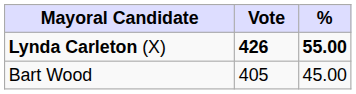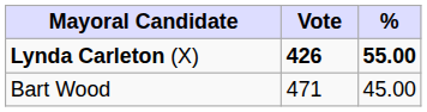 <table class="wikitable">
 <tr>
 <th style="background:#ddf; width:200px;">Mayoral Candidate</th>
 <th style="background:#ddf; width:50px;">Vote</th>
 <th style="background:#ddf; width:30px;">%</th>
 </tr>
 <tr>
 <td><strong>Lynda Carleton</strong> (X)</td>
 <td><strong>426</strong></td>
 <td><strong>55.00</strong></td>
 </tr>
 <tr>
 <td>Bart Wood</td>
-<td>405</td>
+<td>471</td>
 <td>45.00</td>
 </tr>
 </table>
